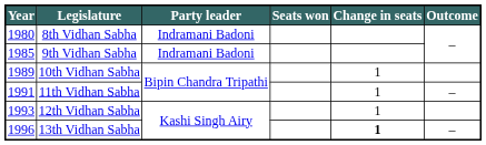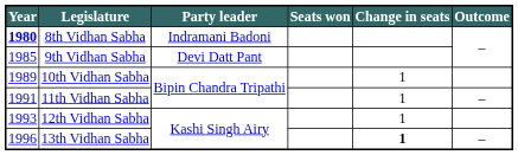 <table class="sortable" style="border-collapse: collapse; border: 2px #000000 solid; font-size: x-big; width="70%" cellspacing="0" cellpadding="2" border="1">
 <tr style="background-color:#336666; color:white">
 <th>Year</th>
 <th>Legislature</th>
 <th>Party leader</th>
 <th>Seats won</th>
 <th>Change in seats</th>
 <th>Outcome</th>
 </tr>
 <tr style="text-align:center;">
-<td><a href='#'>1980</a></td>
+<td><strong><a href='#'>1980</a></strong></td>
 <td><a href='#'>8th Vidhan Sabha</a></td>
 <td><a href='#'>Indramani Badoni</a></td>
 <td></td>
 <td></td>
 <td rowspan="2">–</td>
 </tr>
 <tr style="text-align:center;">
 <td><a href='#'>1985</a></td>
 <td><a href='#'>9th Vidhan Sabha</a></td>
-<td><a href='#'>Indramani Badoni</a></td>
+<td><a href='#'>Devi Datt Pant</a></td>
 <td></td>
 <td></td>
 </tr>
 <tr style="text-align:center;">
 <td><a href='#'>1989</a></td>
 <td><a href='#'>10th Vidhan Sabha</a></td>
 <td rowspan="2"><a href='#'>Bipin Chandra Tripathi</a></td>
 <td></td>
 <td> 1</td>
 <td></td>
 </tr>
 <tr style="text-align:center;">
 <td><a href='#'>1991</a></td>
 <td><a href='#'>11th Vidhan Sabha</a></td>
 <td></td>
 <td> 1</td>
 <td>–</td>
 </tr>
 <tr style="text-align:center;">
 <td><a href='#'>1993</a></td>
 <td><a href='#'>12th Vidhan Sabha</a></td>
 <td rowspan="2"><a href='#'>Kashi Singh Airy</a></td>
 <td></td>
 <td> 1</td>
 <td></td>
 </tr>
 <tr style="text-align:center;">
 <td><a href='#'>1996</a></td>
 <td><a href='#'>13th Vidhan Sabha</a></td>
 <td></td>
 <td><strong> 1</strong></td>
 <td>–</td>
 </tr>
 </table>
